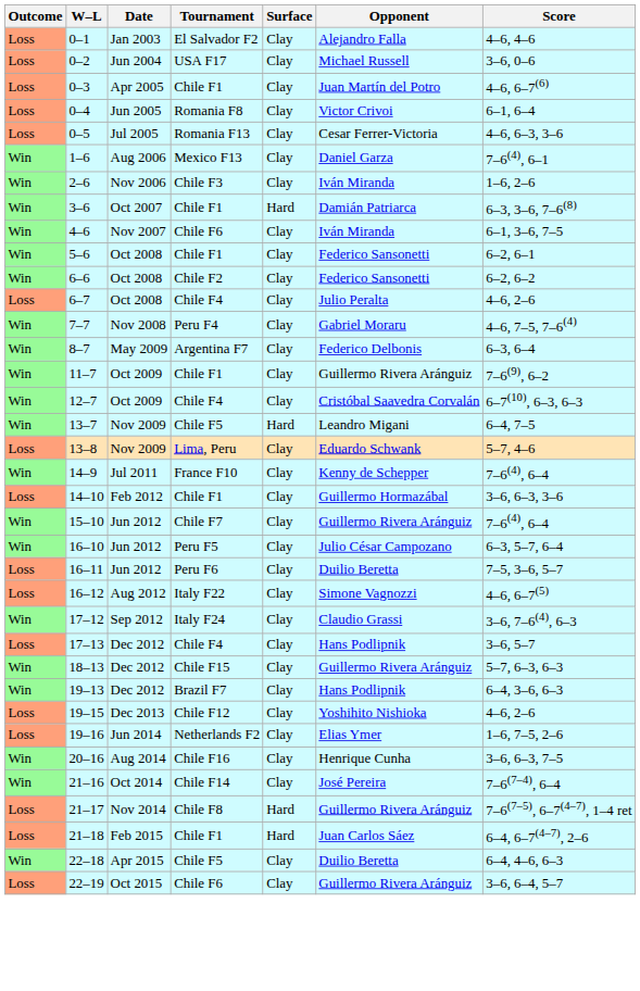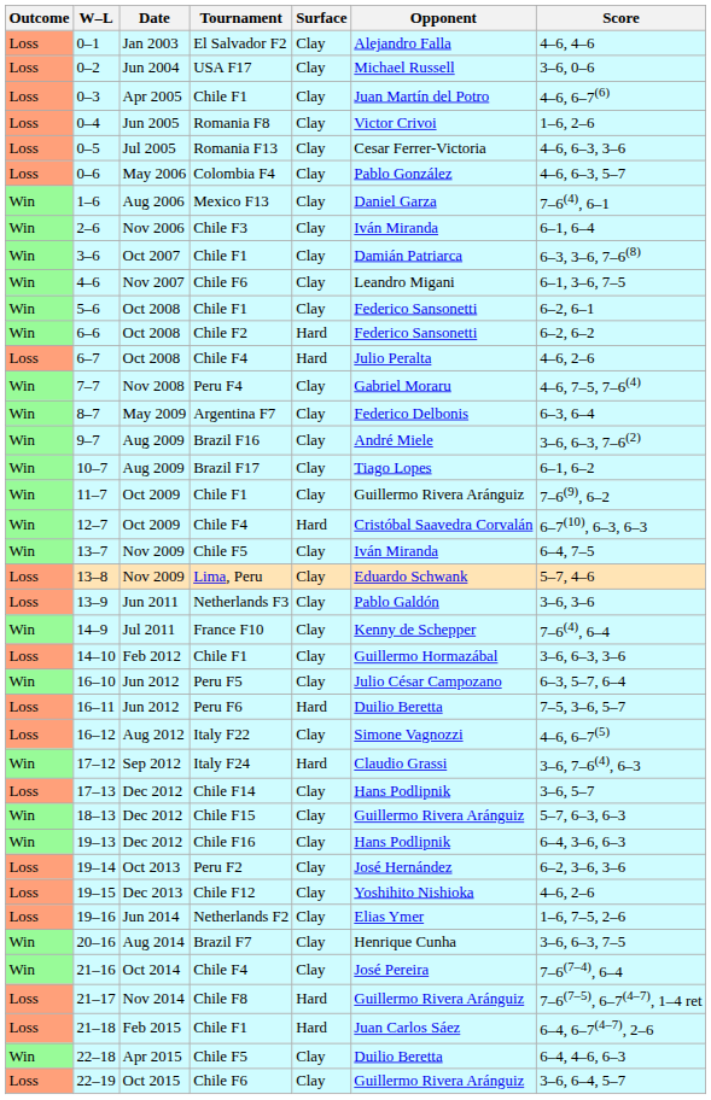 <table class="sortable wikitable" style=font-size:97%>
 <tr>
 <th>Outcome</th>
 <th>W–L</th>
 <th>Date</th>
 <th>Tournament</th>
 <th>Surface</th>
 <th>Opponent</th>
 <th>Score</th>
 </tr>
 <tr bgcolor=cffcff>
 <td style="background:#ffa07a;">Loss</td>
 <td>0–1</td>
 <td>Jan 2003</td>
 <td>El Salvador F2</td>
 <td>Clay</td>
 <td> <a href='#'>Alejandro Falla</a></td>
 <td>4–6, 4–6</td>
 </tr>
 <tr bgcolor=cffcff>
 <td style="background:#ffa07a;">Loss</td>
 <td>0–2</td>
 <td>Jun 2004</td>
 <td>USA F17</td>
 <td>Clay</td>
 <td> <a href='#'>Michael Russell</a></td>
 <td>3–6, 0–6</td>
 </tr>
 <tr bgcolor=cffcff>
 <td style="background:#ffa07a;">Loss</td>
 <td>0–3</td>
 <td>Apr 2005</td>
 <td>Chile F1</td>
 <td>Clay</td>
 <td> <a href='#'>Juan Martín del Potro</a></td>
 <td>4–6, 6–7<sup>(6)</sup></td>
 </tr>
 <tr bgcolor=cffcff>
 <td style="background:#ffa07a;">Loss</td>
 <td>0–4</td>
 <td>Jun 2005</td>
 <td>Romania F8</td>
 <td>Clay</td>
 <td> <a href='#'>Victor Crivoi</a></td>
-<td>6–1, 6–4</td>
+<td>1–6, 2–6</td>
 </tr>
 <tr bgcolor=cffcff>
 <td style="background:#ffa07a;">Loss</td>
 <td>0–5</td>
 <td>Jul 2005</td>
 <td>Romania F13</td>
 <td>Clay</td>
 <td> Cesar Ferrer-Victoria</td>
 <td>4–6, 6–3, 3–6</td>
+</tr>
+<tr bgcolor=cffcff>
+<td style="background:#ffa07a;">Loss</td>
+<td>0–6</td>
+<td>May 2006</td>
+<td>Colombia F4</td>
+<td>Clay</td>
+<td> <a href='#'>Pablo González</a></td>
+<td>4–6, 6–3, 5–7</td>
 </tr>
 <tr bgcolor=cffcff>
 <td style="background:#98fb98;">Win</td>
 <td>1–6</td>
 <td>Aug 2006</td>
 <td>Mexico F13</td>
 <td>Clay</td>
 <td> <a href='#'>Daniel Garza</a></td>
 <td>7–6<sup>(4)</sup>, 6–1</td>
 </tr>
 <tr bgcolor=cffcff>
 <td style="background:#98fb98;">Win</td>
 <td>2–6</td>
 <td>Nov 2006</td>
 <td>Chile F3</td>
 <td>Clay</td>
 <td> <a href='#'>Iván Miranda</a></td>
-<td>1–6, 2–6</td>
+<td>6–1, 6–4</td>
 </tr>
 <tr bgcolor=cffcff>
 <td style="background:#98fb98;">Win</td>
 <td>3–6</td>
 <td>Oct 2007</td>
 <td>Chile F1</td>
-<td>Hard</td>
+<td>Clay</td>
 <td> <a href='#'>Damián Patriarca</a></td>
 <td>6–3, 3–6, 7–6<sup>(8)</sup></td>
 </tr>
 <tr bgcolor=cffcff>
 <td style="background:#98fb98;">Win</td>
 <td>4–6</td>
 <td>Nov 2007</td>
 <td>Chile F6</td>
 <td>Clay</td>
-<td> <a href='#'>Iván Miranda</a></td>
+<td> Leandro Migani</td>
 <td>6–1, 3–6, 7–5</td>
 </tr>
 <tr bgcolor=cffcff>
 <td style="background:#98fb98;">Win</td>
 <td>5–6</td>
 <td>Oct 2008</td>
 <td>Chile F1</td>
 <td>Clay</td>
 <td> <a href='#'>Federico Sansonetti</a></td>
 <td>6–2, 6–1</td>
 </tr>
 <tr bgcolor=cffcff>
 <td style="background:#98fb98;">Win</td>
 <td>6–6</td>
 <td>Oct 2008</td>
 <td>Chile F2</td>
-<td>Clay</td>
+<td>Hard</td>
 <td> <a href='#'>Federico Sansonetti</a></td>
 <td>6–2, 6–2</td>
 </tr>
 <tr bgcolor=cffcff>
 <td style="background:#ffa07a;">Loss</td>
 <td>6–7</td>
 <td>Oct 2008</td>
 <td>Chile F4</td>
-<td>Clay</td>
+<td>Hard</td>
 <td> <a href='#'>Julio Peralta</a></td>
 <td>4–6, 2–6</td>
 </tr>
 <tr bgcolor=cffcff>
 <td style="background:#98fb98;">Win</td>
 <td>7–7</td>
 <td>Nov 2008</td>
 <td>Peru F4</td>
 <td>Clay</td>
 <td> <a href='#'>Gabriel Moraru</a></td>
 <td>4–6, 7–5, 7–6<sup>(4)</sup></td>
 </tr>
 <tr bgcolor=cffcff>
 <td style="background:#98fb98;">Win</td>
 <td>8–7</td>
 <td>May 2009</td>
 <td>Argentina F7</td>
 <td>Clay</td>
 <td> <a href='#'>Federico Delbonis</a></td>
 <td>6–3, 6–4</td>
 </tr>
 <tr bgcolor=cffcff>
 <td style="background:#98fb98;">Win</td>
+<td>9–7</td>
+<td>Aug 2009</td>
+<td>Brazil F16</td>
+<td>Clay</td>
+<td> <a href='#'>André Miele</a></td>
+<td>3–6, 6–3, 7–6<sup>(2)</sup></td>
+</tr>
+<tr bgcolor=cffcff>
+<td style="background:#98fb98;">Win</td>
+<td>10–7</td>
+<td>Aug 2009</td>
+<td>Brazil F17</td>
+<td>Clay</td>
+<td> <a href='#'>Tiago Lopes</a></td>
+<td>6–1, 6–2</td>
+</tr>
+<tr bgcolor=cffcff>
+<td style="background:#98fb98;">Win</td>
 <td>11–7</td>
 <td>Oct 2009</td>
 <td>Chile F1</td>
 <td>Clay</td>
 <td> Guillermo Rivera Aránguiz</td>
 <td>7–6<sup>(9)</sup>, 6–2</td>
 </tr>
 <tr bgcolor=cffcff>
 <td style="background:#98fb98;">Win</td>
 <td>12–7</td>
 <td>Oct 2009</td>
 <td>Chile F4</td>
-<td>Clay</td>
+<td>Hard</td>
 <td> <a href='#'>Cristóbal Saavedra Corvalán</a></td>
 <td>6–7<sup>(10)</sup>, 6–3, 6–3</td>
 </tr>
 <tr bgcolor=cffcff>
 <td style="background:#98fb98;">Win</td>
 <td>13–7</td>
 <td>Nov 2009</td>
 <td>Chile F5</td>
-<td>Hard</td>
-<td> Leandro Migani</td>
+<td>Clay</td>
+<td> <a href='#'>Iván Miranda</a></td>
 <td>6–4, 7–5</td>
 </tr>
 <tr bgcolor=moccasin>
 <td style="background:#ffa07a;">Loss</td>
 <td>13–8</td>
 <td>Nov 2009</td>
 <td><a href='#'>Lima</a>, Peru</td>
 <td>Clay</td>
 <td> <a href='#'>Eduardo Schwank</a></td>
 <td>5–7, 4–6</td>
+</tr>
+<tr bgcolor=cffcff>
+<td style="background:#ffa07a;">Loss</td>
+<td>13–9</td>
+<td>Jun 2011</td>
+<td>Netherlands F3</td>
+<td>Clay</td>
+<td> <a href='#'>Pablo Galdón</a></td>
+<td>3–6, 3–6</td>
 </tr>
 <tr bgcolor=cffcff>
 <td style="background:#98fb98;">Win</td>
 <td>14–9</td>
 <td>Jul 2011</td>
 <td>France F10</td>
 <td>Clay</td>
 <td> <a href='#'>Kenny de Schepper</a></td>
 <td>7–6<sup>(4)</sup>, 6–4</td>
 </tr>
 <tr bgcolor=cffcff>
 <td style="background:#ffa07a;">Loss</td>
 <td>14–10</td>
 <td>Feb 2012</td>
 <td>Chile F1</td>
 <td>Clay</td>
 <td> <a href='#'>Guillermo Hormazábal</a></td>
 <td>3–6, 6–3, 3–6</td>
 </tr>
 <tr bgcolor=cffcff>
 <td style="background:#98fb98;">Win</td>
-<td>15–10</td>
-<td>Jun 2012</td>
-<td>Chile F7</td>
-<td>Clay</td>
-<td> <a href='#'>Guillermo Rivera Aránguiz</a></td>
-<td>7–6<sup>(4)</sup>, 6–4</td>
-</tr>
-<tr bgcolor=cffcff>
-<td style="background:#98fb98;">Win</td>
 <td>16–10</td>
 <td>Jun 2012</td>
 <td>Peru F5</td>
 <td>Clay</td>
 <td> <a href='#'>Julio César Campozano</a></td>
 <td>6–3, 5–7, 6–4</td>
 </tr>
 <tr bgcolor=cffcff>
 <td style="background:#ffa07a;">Loss</td>
 <td>16–11</td>
 <td>Jun 2012</td>
 <td>Peru F6</td>
-<td>Clay</td>
+<td>Hard</td>
 <td> <a href='#'>Duilio Beretta</a></td>
 <td>7–5, 3–6, 5–7</td>
 </tr>
 <tr bgcolor=cffcff>
 <td style="background:#ffa07a;">Loss</td>
 <td>16–12</td>
 <td>Aug 2012</td>
 <td>Italy F22</td>
 <td>Clay</td>
 <td> <a href='#'>Simone Vagnozzi</a></td>
 <td>4–6, 6–7<sup>(5)</sup></td>
 </tr>
 <tr bgcolor=cffcff>
 <td style="background:#98fb98;">Win</td>
 <td>17–12</td>
 <td>Sep 2012</td>
 <td>Italy F24</td>
-<td>Clay</td>
+<td>Hard</td>
 <td> <a href='#'>Claudio Grassi</a></td>
 <td>3–6, 7–6<sup>(4)</sup>, 6–3</td>
 </tr>
 <tr bgcolor=cffcff>
 <td style="background:#ffa07a;">Loss</td>
 <td>17–13</td>
 <td>Dec 2012</td>
-<td>Chile F4</td>
+<td>Chile F14</td>
 <td>Clay</td>
 <td> <a href='#'>Hans Podlipnik</a></td>
 <td>3–6, 5–7</td>
 </tr>
 <tr bgcolor=cffcff>
 <td style="background:#98fb98;">Win</td>
 <td>18–13</td>
 <td>Dec 2012</td>
 <td>Chile F15</td>
 <td>Clay</td>
 <td> <a href='#'>Guillermo Rivera Aránguiz</a></td>
 <td>5–7, 6–3, 6–3</td>
 </tr>
 <tr bgcolor=cffcff>
 <td style="background:#98fb98;">Win</td>
 <td>19–13</td>
 <td>Dec 2012</td>
-<td>Brazil F7</td>
+<td>Chile F16</td>
 <td>Clay</td>
 <td> <a href='#'>Hans Podlipnik</a></td>
 <td>6–4, 3–6, 6–3</td>
+</tr>
+<tr bgcolor=cffcff>
+<td style="background:#ffa07a;">Loss</td>
+<td>19–14</td>
+<td>Oct 2013</td>
+<td>Peru F2</td>
+<td>Clay</td>
+<td> <a href='#'>José Hernández</a></td>
+<td>6–2, 3–6, 3–6</td>
 </tr>
 <tr bgcolor=cffcff>
 <td style="background:#ffa07a;">Loss</td>
 <td>19–15</td>
 <td>Dec 2013</td>
 <td>Chile F12</td>
 <td>Clay</td>
 <td> <a href='#'>Yoshihito Nishioka</a></td>
 <td>4–6, 2–6</td>
 </tr>
 <tr bgcolor=cffcff>
 <td style="background:#ffa07a;">Loss</td>
 <td>19–16</td>
 <td>Jun 2014</td>
 <td>Netherlands F2</td>
 <td>Clay</td>
 <td> <a href='#'>Elias Ymer</a></td>
 <td>1–6, 7–5, 2–6</td>
 </tr>
 <tr bgcolor=cffcff>
 <td style="background:#98fb98;">Win</td>
 <td>20–16</td>
 <td>Aug 2014</td>
-<td>Chile F16</td>
+<td>Brazil F7</td>
 <td>Clay</td>
 <td> Henrique Cunha</td>
 <td>3–6, 6–3, 7–5</td>
 </tr>
 <tr bgcolor=cffcff>
 <td style="background:#98fb98;">Win</td>
 <td>21–16</td>
 <td>Oct 2014</td>
-<td>Chile F14</td>
+<td>Chile F4</td>
 <td>Clay</td>
 <td> <a href='#'>José Pereira</a></td>
 <td>7–6<sup>(7–4)</sup>, 6–4</td>
 </tr>
 <tr bgcolor=cffcff>
 <td style="background:#ffa07a;">Loss</td>
 <td>21–17</td>
 <td>Nov 2014</td>
 <td>Chile F8</td>
 <td>Hard</td>
 <td> <a href='#'>Guillermo Rivera Aránguiz</a></td>
 <td>7–6<sup>(7–5)</sup>, 6–7<sup>(4–7)</sup>, 1–4 ret</td>
 </tr>
 <tr bgcolor=cffcff>
 <td style="background:#ffa07a;">Loss</td>
 <td>21–18</td>
 <td>Feb 2015</td>
 <td>Chile F1</td>
 <td>Hard</td>
 <td> <a href='#'>Juan Carlos Sáez</a></td>
 <td>6–4, 6–7<sup>(4–7)</sup>, 2–6</td>
 </tr>
 <tr bgcolor=cffcff>
 <td style="background:#98fb98;">Win</td>
 <td>22–18</td>
 <td>Apr 2015</td>
 <td>Chile F5</td>
 <td>Clay</td>
 <td> <a href='#'>Duilio Beretta</a></td>
 <td>6–4, 4–6, 6–3</td>
 </tr>
 <tr bgcolor=cffcff>
 <td style="background:#ffa07a;">Loss</td>
 <td>22–19</td>
 <td>Oct 2015</td>
 <td>Chile F6</td>
 <td>Clay</td>
 <td> <a href='#'>Guillermo Rivera Aránguiz</a></td>
 <td>3–6, 6–4, 5–7</td>
 </tr>
 </table>
